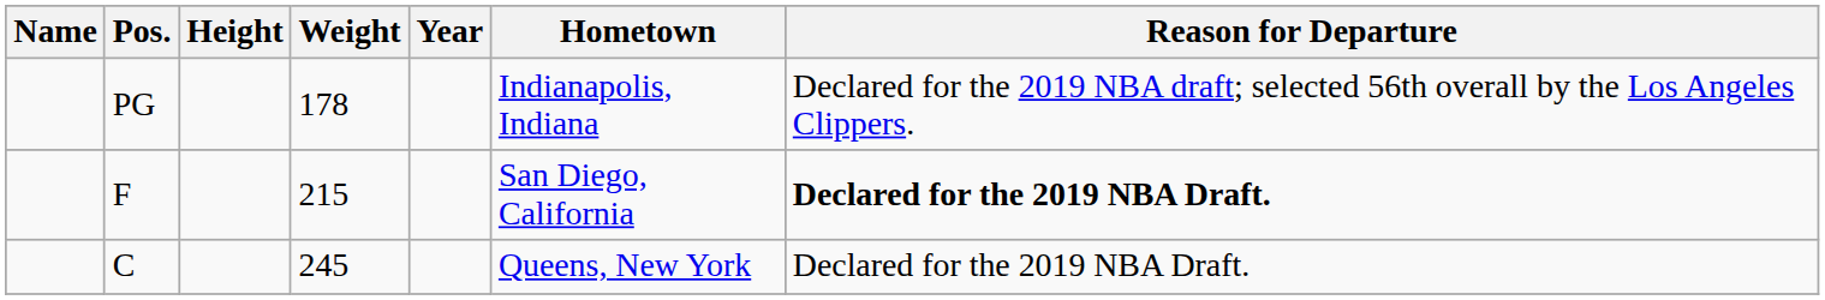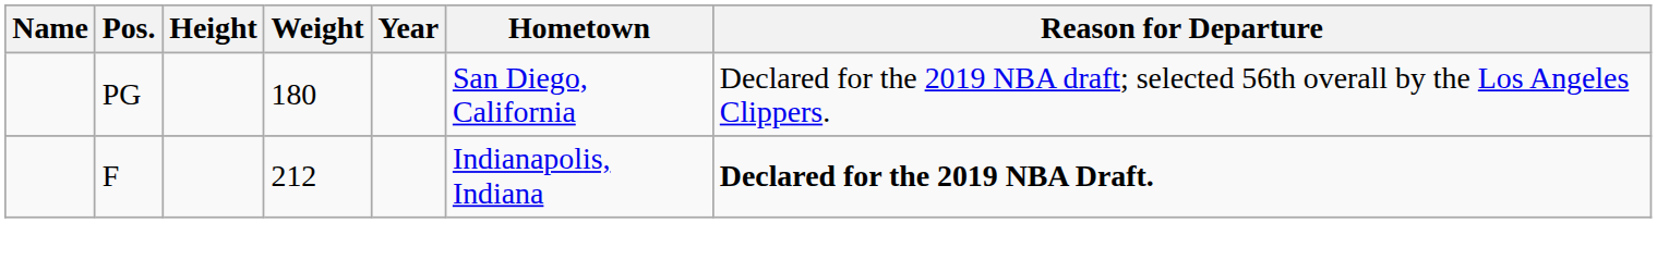 <table class="wikitable sortable" style="font-size:100%;" border="1">
 <tr>
 <th>Name</th>
 <th>Pos.</th>
 <th>Height</th>
 <th>Weight</th>
 <th>Year</th>
 <th>Hometown</th>
 <th ! class="unsortable">Reason for Departure</th>
 </tr>
 <tr>
 <td></td>
 <td>PG</td>
 <td></td>
-<td>178</td>
+<td>180</td>
 <td></td>
-<td><a href='#'>Indianapolis, Indiana</a></td>
+<td><a href='#'>San Diego, California</a></td>
 <td>Declared for the <a href='#'>2019 NBA draft</a>; selected 56th overall by the <a href='#'>Los Angeles Clippers</a>.</td>
 </tr>
 <tr>
 <td></td>
 <td>F</td>
 <td></td>
-<td>215</td>
+<td>212</td>
 <td></td>
-<td><a href='#'>San Diego, California</a></td>
+<td><a href='#'>Indianapolis, Indiana</a></td>
 <td><strong>Declared for the 2019 NBA Draft.</strong></td>
 </tr>
-<tr>
-<td></td>
-<td>C</td>
-<td></td>
-<td>245</td>
-<td></td>
-<td><a href='#'>Queens, New York</a></td>
-<td>Declared for the 2019 NBA Draft.</td>
-</tr>
 </table>
